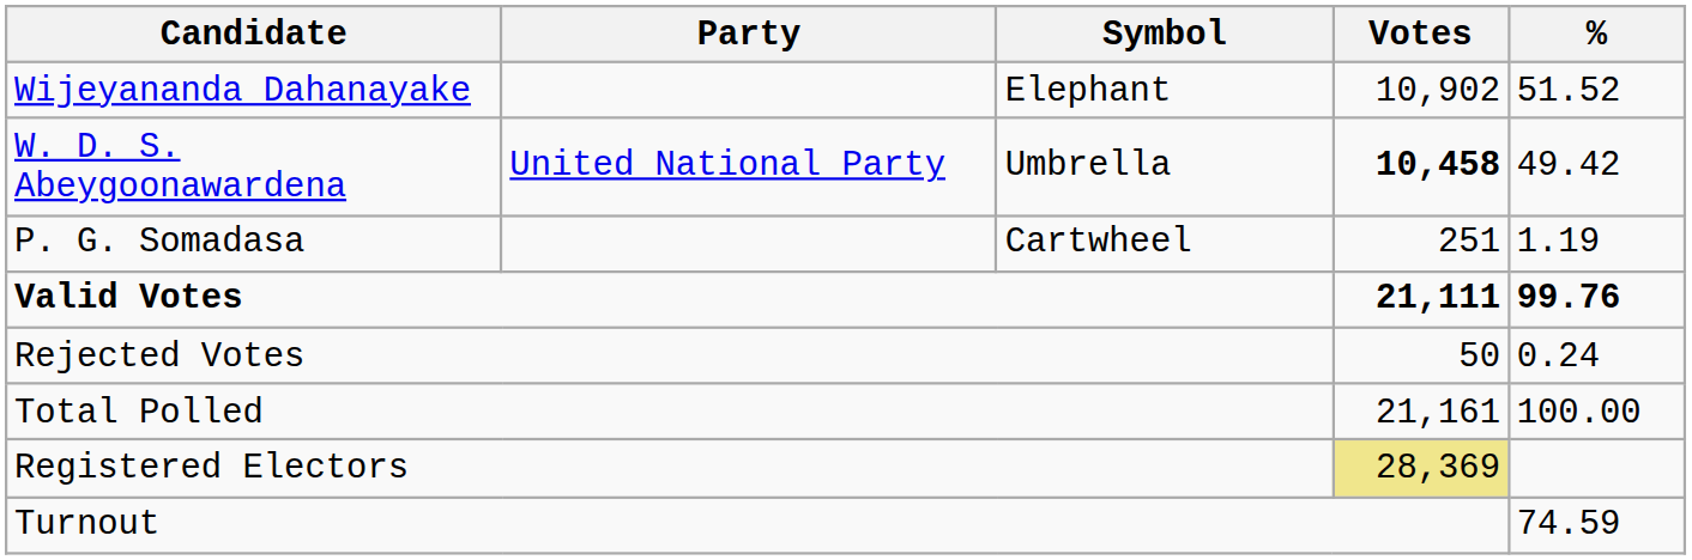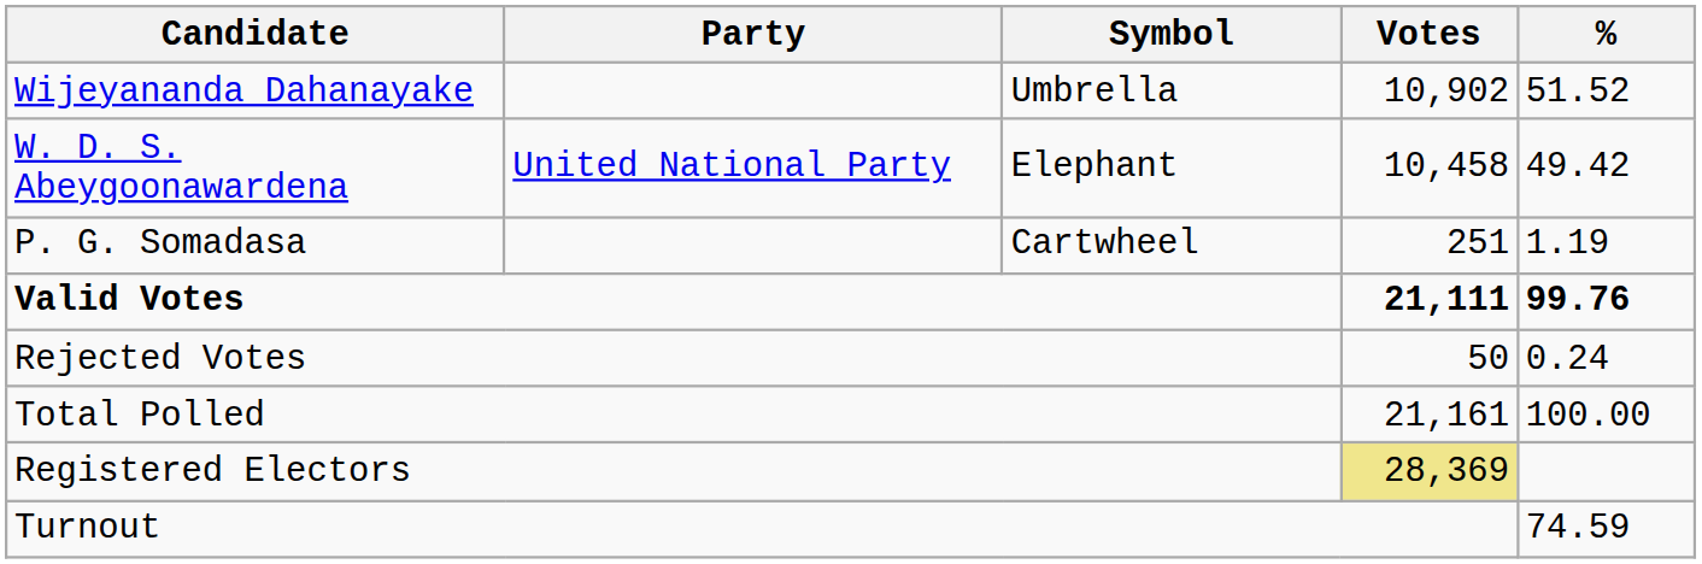 <table class="wikitable" border="1" style="text-align:right;">
 <tr>
 <th align=left width="180">Candidate</th>
 <th align=left width="180">Party</th>
 <th align=left width="120">Symbol</th>
 <th align=left width="60">Votes</th>
 <th align=left width="60">%</th>
 </tr>
 <tr>
 <td align=left><a href='#'>Wijeyananda Dahanayake</a></td>
 <td align=left></td>
-<td align=left>Elephant</td>
+<td align=left>Umbrella</td>
 <td align=right>10,902</td>
 <td align=left>51.52</td>
 </tr>
 <tr>
 <td align=left><a href='#'>W. D. S. Abeygoonawardena</a></td>
 <td align=left><a href='#'>United National Party</a></td>
-<td align=left>Umbrella</td>
-<td align=right><strong>10,458</strong></td>
+<td align=left>Elephant</td>
+<td align=right>10,458</td>
 <td align=left>49.42</td>
 </tr>
 <tr>
 <td align=left>P. G. Somadasa</td>
 <td align=left></td>
 <td align=left>Cartwheel</td>
 <td align=right>251</td>
 <td align=left>1.19</td>
 </tr>
 <tr>
 <td align=left colspan=3><strong>Valid Votes</strong></td>
 <td align=right><strong>21,111</strong></td>
 <td align=left><strong>99.76</strong></td>
 </tr>
 <tr>
 <td align=left colspan=3>Rejected Votes</td>
 <td align=right>50</td>
 <td align=left>0.24</td>
 </tr>
 <tr>
 <td align=left colspan=3>Total Polled</td>
 <td align=right>21,161</td>
 <td align=left>100.00</td>
 </tr>
 <tr>
 <td align=left colspan=3>Registered Electors</td>
 <td align=right style="background: khaki;">28,369</td>
 <td></td>
 </tr>
 <tr>
 <td align=left colspan=4>Turnout</td>
 <td align=left>74.59</td>
 </tr>
 </table>
